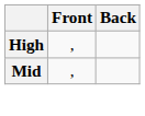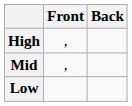 <table class="wikitable" style="text-align: center;">
 <tr>
 <th></th>
 <th>Front</th>
 <th>Back</th>
 </tr>
 <tr>
 <th>High</th>
 <td>,</td>
 <td></td>
 </tr>
 <tr>
 <th>Mid</th>
 <td>,</td>
 <td></td>
 </tr>
+<tr>
+<th>Low</th>
+<td></td>
+<td></td>
+</tr>
 </table>
